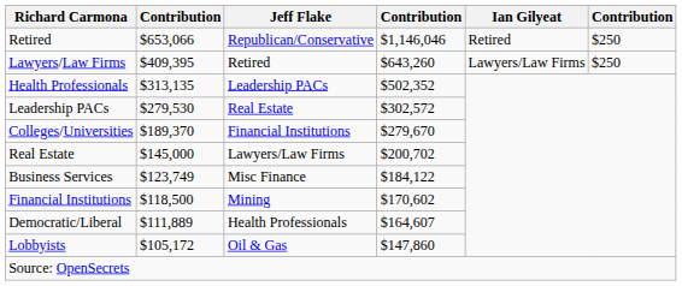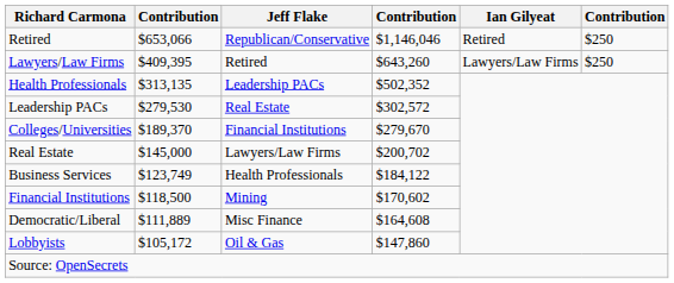 <table class="wikitable sortable">
 <tr>
 <th>Richard Carmona</th>
 <th>Contribution</th>
 <th>Jeff Flake</th>
 <th>Contribution</th>
 <th>Ian Gilyeat</th>
 <th>Contribution</th>
 </tr>
 <tr>
 <td>Retired</td>
 <td>$653,066</td>
 <td><a href='#'>Republican/Conservative</a></td>
 <td>$1,146,046</td>
 <td>Retired</td>
 <td>$250</td>
 </tr>
 <tr>
 <td><a href='#'>Lawyers</a>/<a href='#'>Law Firms</a></td>
 <td>$409,395</td>
 <td>Retired</td>
 <td>$643,260</td>
 <td>Lawyers/Law Firms</td>
 <td>$250</td>
 </tr>
 <tr>
 <td><a href='#'>Health Professionals</a></td>
 <td>$313,135</td>
 <td><a href='#'>Leadership PACs</a></td>
 <td>$502,352</td>
 </tr>
 <tr>
 <td>Leadership PACs</td>
 <td>$279,530</td>
 <td><a href='#'>Real Estate</a></td>
 <td>$302,572</td>
 </tr>
 <tr>
 <td><a href='#'>Colleges</a>/<a href='#'>Universities</a></td>
 <td>$189,370</td>
 <td><a href='#'>Financial Institutions</a></td>
 <td>$279,670</td>
 </tr>
 <tr>
 <td>Real Estate</td>
 <td>$145,000</td>
 <td>Lawyers/Law Firms</td>
 <td>$200,702</td>
 </tr>
 <tr>
 <td>Business Services</td>
 <td>$123,749</td>
-<td>Misc Finance</td>
+<td>Health Professionals</td>
 <td>$184,122</td>
 </tr>
 <tr>
 <td><a href='#'>Financial Institutions</a></td>
 <td>$118,500</td>
 <td><a href='#'>Mining</a></td>
 <td>$170,602</td>
 </tr>
 <tr>
 <td>Democratic/Liberal</td>
 <td>$111,889</td>
-<td>Health Professionals</td>
-<td>$164,607</td>
+<td>Misc Finance</td>
+<td>$164,608</td>
 </tr>
 <tr>
 <td><a href='#'>Lobbyists</a></td>
 <td>$105,172</td>
 <td><a href='#'>Oil & Gas</a></td>
 <td>$147,860</td>
 </tr>
 <tr>
 <td colspan="6">Source: <a href='#'>OpenSecrets</a></td>
 </tr>
 </table>
